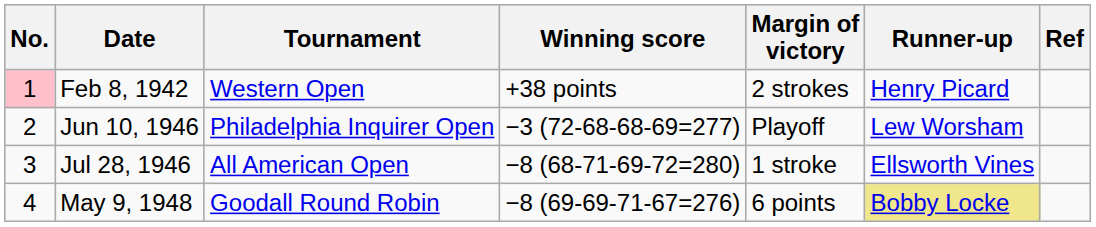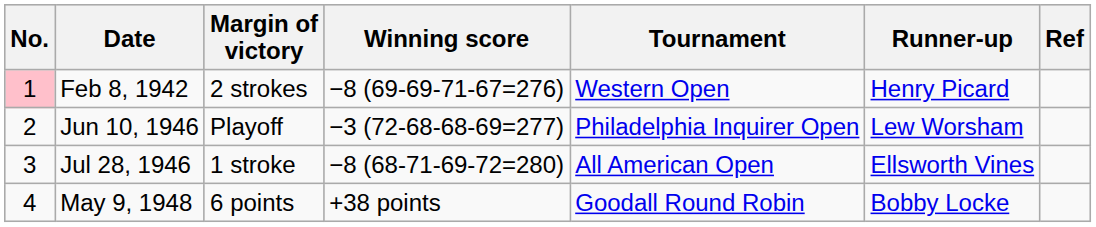 <table class="wikitable" style="font-size:95%;">
 <tr>
 <th>No.</th>
 <th>Date</th>
+<th>Margin of<br>victory</th>
+<th>Winning score</th>
 <th>Tournament</th>
-<th>Winning score</th>
-<th>Margin of<br>victory</th>
 <th>Runner-up</th>
 <th>Ref</th>
 </tr>
 <tr>
 <td align=center style="background: pink;">1</td>
 <td>Feb 8, 1942</td>
+<td>2 strokes</td>
+<td>−8 (69-69-71-67=276)</td>
 <td><a href='#'>Western Open</a></td>
-<td>+38 points</td>
-<td>2 strokes</td>
 <td> <a href='#'>Henry Picard</a></td>
 <td></td>
 </tr>
 <tr>
 <td align=center>2</td>
 <td>Jun 10, 1946</td>
+<td>Playoff</td>
+<td>−3 (72-68-68-69=277)</td>
 <td><a href='#'>Philadelphia Inquirer Open</a></td>
-<td>−3 (72-68-68-69=277)</td>
-<td>Playoff</td>
 <td> <a href='#'>Lew Worsham</a></td>
 <td></td>
 </tr>
 <tr>
 <td align=center>3</td>
 <td>Jul 28, 1946</td>
+<td>1 stroke</td>
+<td>−8 (68-71-69-72=280)</td>
 <td><a href='#'>All American Open</a></td>
-<td>−8 (68-71-69-72=280)</td>
-<td>1 stroke</td>
 <td> <a href='#'>Ellsworth Vines</a></td>
 <td></td>
 </tr>
 <tr>
 <td align=center>4</td>
 <td>May 9, 1948</td>
+<td>6 points</td>
+<td>+38 points</td>
 <td><a href='#'>Goodall Round Robin</a></td>
-<td>−8 (69-69-71-67=276)</td>
-<td>6 points</td>
-<td style="background: khaki;"> <a href='#'>Bobby Locke</a></td>
+<td> <a href='#'>Bobby Locke</a></td>
 <td></td>
 </tr>
 </table>
